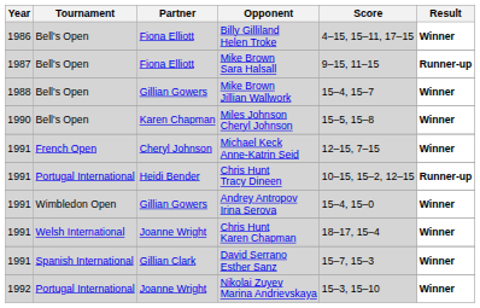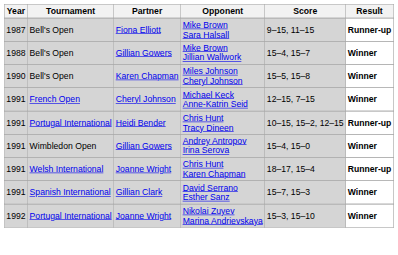 <table class="sortable wikitable" style="font-size: 90%;">
 <tr>
 <th>Year</th>
 <th>Tournament</th>
 <th>Partner</th>
 <th>Opponent</th>
 <th>Score</th>
 <th>Result</th>
-</tr>
-<tr style="background:#D5D5D5">
-<td align="center">1986</td>
-<td align="left">Bell's Open</td>
-<td align="left"> <a href='#'>Fiona Elliott</a></td>
-<td align="left"> <a href='#'>Billy Gilliland</a> <br>  <a href='#'>Helen Troke</a></td>
-<td align="left">4–15, 15–11, 17–15</td>
-<td style="text-align:left; background:white"> <strong>Winner</strong></td>
 </tr>
 <tr>
 </tr>
 <tr style="background:#D5D5D5">
 <td align="center">1987</td>
 <td align="left">Bell's Open</td>
 <td align="left"> <a href='#'>Fiona Elliott</a></td>
 <td align="left"> <a href='#'>Mike Brown</a> <br>  <a href='#'>Sara Halsall</a></td>
 <td align="left">9–15, 11–15</td>
 <td style="text-align:left; background:white"> <strong>Runner-up</strong></td>
 </tr>
 <tr>
 </tr>
 <tr style="background:#D5D5D5">
 <td align="center">1988</td>
 <td align="left">Bell's Open</td>
 <td align="left"> <a href='#'>Gillian Gowers</a></td>
 <td align="left"> <a href='#'>Mike Brown</a> <br>  <a href='#'>Jillian Wallwork</a></td>
 <td align="left">15–4, 15–7</td>
 <td style="text-align:left; background:white"> <strong>Winner</strong></td>
 </tr>
 <tr>
 </tr>
 <tr style="background:#D5D5D5">
 <td align="center">1990</td>
 <td align="left">Bell's Open</td>
 <td align="left"> <a href='#'>Karen Chapman</a></td>
 <td align="left"> <a href='#'>Miles Johnson</a> <br>  <a href='#'>Cheryl Johnson</a></td>
 <td align="left">15–5, 15–8</td>
 <td style="text-align:left; background:white"> <strong>Winner</strong></td>
 </tr>
 <tr>
 </tr>
 <tr style="background:#D5D5D5">
 <td align="center">1991</td>
 <td align="left"><a href='#'>French Open</a></td>
 <td align="left"> <a href='#'>Cheryl Johnson</a></td>
 <td align="left"> <a href='#'>Michael Keck</a> <br>  <a href='#'>Anne-Katrin Seid</a></td>
 <td align="left">12–15, 7–15</td>
 <td style="text-align:left; background:white"> <strong>Winner</strong></td>
 </tr>
 <tr>
 </tr>
 <tr style="background:#D5D5D5">
 <td align="center">1991</td>
 <td align="left"><a href='#'>Portugal International</a></td>
 <td align="left"> <a href='#'>Heidi Bender</a></td>
 <td align="left"> <a href='#'>Chris Hunt</a> <br>  <a href='#'>Tracy Dineen</a></td>
 <td align="left">10–15, 15–2, 12–15</td>
 <td style="text-align:left; background:white"> <strong>Runner-up</strong></td>
 </tr>
 <tr>
 </tr>
 <tr style="background:#D5D5D5">
 <td align="center">1991</td>
 <td align="left">Wimbledon Open</td>
 <td align="left"> <a href='#'>Gillian Gowers</a></td>
 <td align="left"> <a href='#'>Andrey Antropov</a> <br>  <a href='#'>Irina Serova</a></td>
 <td align="left">15–4, 15–0</td>
 <td style="text-align:left; background:white"> <strong>Winner</strong></td>
 </tr>
 <tr>
 </tr>
 <tr style="background:#D5D5D5">
 <td align="center">1991</td>
 <td align="left"><a href='#'>Welsh International</a></td>
 <td align="left"> <a href='#'>Joanne Wright</a></td>
 <td align="left"> <a href='#'>Chris Hunt</a> <br>  <a href='#'>Karen Chapman</a></td>
 <td align="left">18–17, 15–4</td>
-<td style="text-align:left; background:white"> <strong>Winner</strong></td>
+<td style="text-align:left; background:white"> <strong>Runner-up</strong></td>
 </tr>
 <tr>
 </tr>
 <tr style="background:#D5D5D5">
 <td align="center">1991</td>
 <td align="left"><a href='#'>Spanish International</a></td>
 <td align="left"> <a href='#'>Gillian Clark</a></td>
 <td align="left"> <a href='#'>David Serrano</a> <br>  <a href='#'>Esther Sanz</a></td>
 <td align="left">15–7, 15–3</td>
 <td style="text-align:left; background:white"> <strong>Winner</strong></td>
 </tr>
 <tr>
 </tr>
 <tr style="background:#D5D5D5">
 <td align="center">1992</td>
 <td align="left"><a href='#'>Portugal International</a></td>
 <td align="left"> <a href='#'>Joanne Wright</a></td>
 <td align="left"> <a href='#'>Nikolai Zuyev</a> <br>  <a href='#'>Marina Andrievskaya</a></td>
 <td align="left">15–3, 15–10</td>
 <td style="text-align:left; background:white"> <strong>Winner</strong></td>
 </tr>
 </table>
